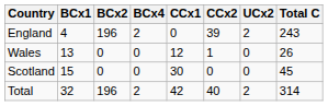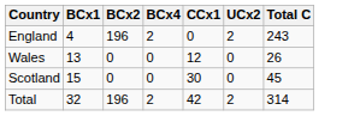 <table class="wikitable">
 <tr>
 <th>Country</th>
 <th>BCx1</th>
 <th>BCx2</th>
 <th>BCx4</th>
 <th>CCx1</th>
-<th>CCx2</th>
 <th>UCx2</th>
 <th>Total C</th>
 </tr>
 <tr>
 <td>England</td>
 <td>4</td>
 <td>196</td>
 <td>2</td>
 <td>0</td>
-<td>39</td>
 <td>2</td>
 <td>243</td>
 </tr>
 <tr>
 <td>Wales</td>
 <td>13</td>
 <td>0</td>
 <td>0</td>
 <td>12</td>
-<td>1</td>
 <td>0</td>
 <td>26</td>
 </tr>
 <tr>
 <td>Scotland</td>
 <td>15</td>
 <td>0</td>
 <td>0</td>
 <td>30</td>
 <td>0</td>
-<td>0</td>
 <td>45</td>
 </tr>
 <tr>
 <td>Total</td>
 <td>32</td>
 <td>196</td>
 <td>2</td>
 <td>42</td>
-<td>40</td>
 <td>2</td>
 <td>314</td>
 </tr>
 </table>
